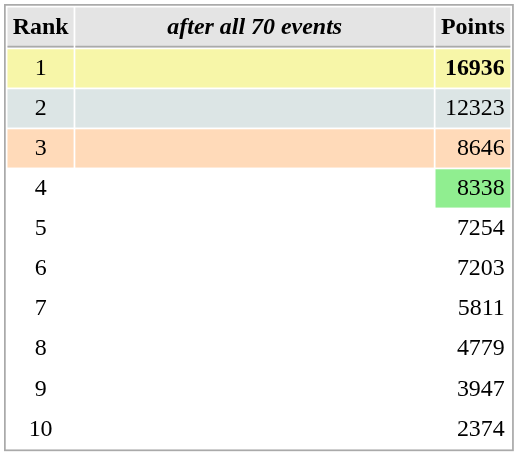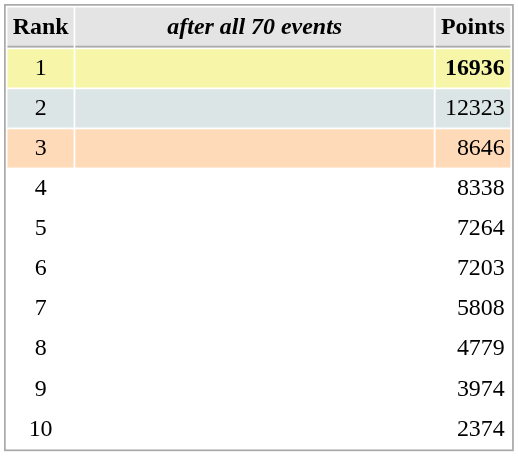 <table cellspacing="1" cellpadding="3" style="border:1px solid #AAAAAA; font-size:86%;">
 <tr bgcolor="#E4E4E4">
 <th style="border-bottom:1px solid #AAAAAA" width=10>Rank</th>
 <th style="border-bottom:1px solid #AAAAAA" width=200><em>after all 70 events</em></th>
 <th style="border-bottom:1px solid #AAAAAA" width=20 align=right>Points</th>
 </tr>
 <tr style="background:#f7f6a8;">
 <td align=center>1</td>
 <td><strong></strong></td>
 <td align=right><strong>16936</strong></td>
 </tr>
 <tr style="background:#dce5e5;">
 <td align=center>2</td>
 <td></td>
 <td align=right>12323</td>
 </tr>
 <tr style="background:#ffdab9;">
 <td align=center>3</td>
 <td></td>
 <td align=right>8646</td>
 </tr>
 <tr>
 <td align=center>4</td>
 <td></td>
-<td align=right style="background: lightgreen;">8338</td>
+<td align=right>8338</td>
 </tr>
 <tr>
 <td align=center>5</td>
 <td></td>
-<td align=right>7254</td>
+<td align=right>7264</td>
 </tr>
 <tr>
 <td align=center>6</td>
 <td></td>
 <td align=right>7203</td>
 </tr>
 <tr>
 <td align=center>7</td>
 <td></td>
-<td align=right>5811</td>
+<td align=right>5808</td>
 </tr>
 <tr>
 <td align=center>8</td>
 <td>  </td>
 <td align=right>4779</td>
 </tr>
 <tr>
 <td align=center>9</td>
 <td></td>
-<td align=right>3947</td>
+<td align=right>3974</td>
 </tr>
 <tr>
 <td align=center>10</td>
 <td></td>
 <td align=right>2374</td>
 </tr>
 </table>
